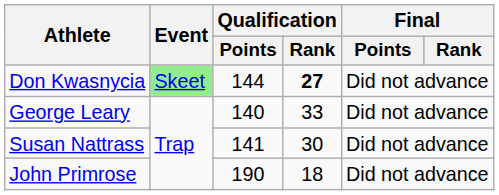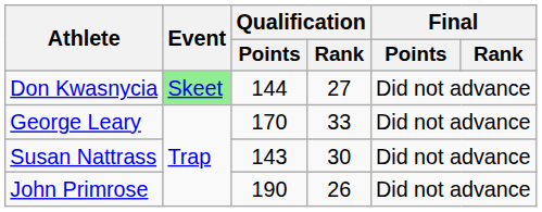 <table class="wikitable" style="font-size:90%">
 <tr>
 <th rowspan="2">Athlete</th>
 <th rowspan="2">Event</th>
 <th colspan=2>Qualification</th>
 <th colspan=2>Final</th>
 </tr>
 <tr style="font-size:95%">
 <th>Points</th>
 <th>Rank</th>
 <th>Points</th>
 <th>Rank</th>
 </tr>
 <tr align=center>
 <td align=left><a href='#'>Don Kwasnycia</a></td>
 <td align=left style="background: lightgreen;"><a href='#'>Skeet</a></td>
 <td>144</td>
-<td><strong>27</strong></td>
+<td>27</td>
 <td colspan=2>Did not advance</td>
 </tr>
 <tr align=center>
 <td align=left><a href='#'>George Leary</a></td>
 <td align=left rowspan=3><a href='#'>Trap</a></td>
-<td>140</td>
+<td>170</td>
 <td>33</td>
 <td colspan=2>Did not advance</td>
 </tr>
 <tr align=center>
 <td align=left><a href='#'>Susan Nattrass</a></td>
-<td>141</td>
+<td>143</td>
 <td>30</td>
 <td colspan=2>Did not advance</td>
 </tr>
 <tr align=center>
 <td align=left><a href='#'>John Primrose</a></td>
 <td>190</td>
-<td>18</td>
+<td>26</td>
 <td colspan=2>Did not advance</td>
 </tr>
 </table>
